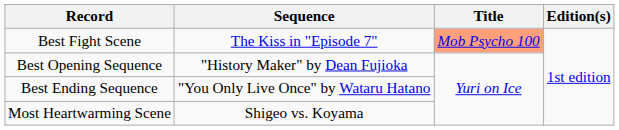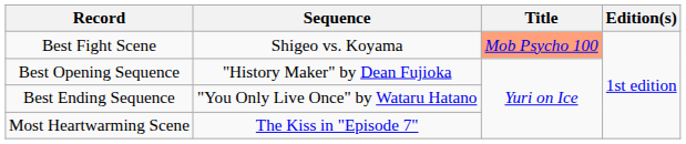 <table class="wikitable plainrowheaders sortable" style="text-align:center;margin:auto;">
 <tr>
 <th>Record</th>
 <th>Sequence</th>
 <th>Title</th>
 <th>Edition(s)</th>
 </tr>
 <tr>
 <td>Best Fight Scene</td>
-<td><a href='#'>The Kiss in "Episode 7"</a></td>
+<td>Shigeo vs. Koyama</td>
 <td style="background: lightsalmon;"><em><a href='#'>Mob Psycho 100</a></em></td>
 <td rowspan="4"><a href='#'>1st edition</a></td>
 </tr>
 <tr>
 <td>Best Opening Sequence</td>
 <td>"History Maker" by <a href='#'>Dean Fujioka</a></td>
 <td rowspan="3"><em><a href='#'>Yuri on Ice</a></em></td>
 </tr>
 <tr>
 <td>Best Ending Sequence</td>
 <td>"You Only Live Once" by <a href='#'>Wataru Hatano</a></td>
 </tr>
 <tr>
 <td>Most Heartwarming Scene</td>
-<td>Shigeo vs. Koyama</td>
+<td><a href='#'>The Kiss in "Episode 7"</a></td>
 </tr>
 </table>
